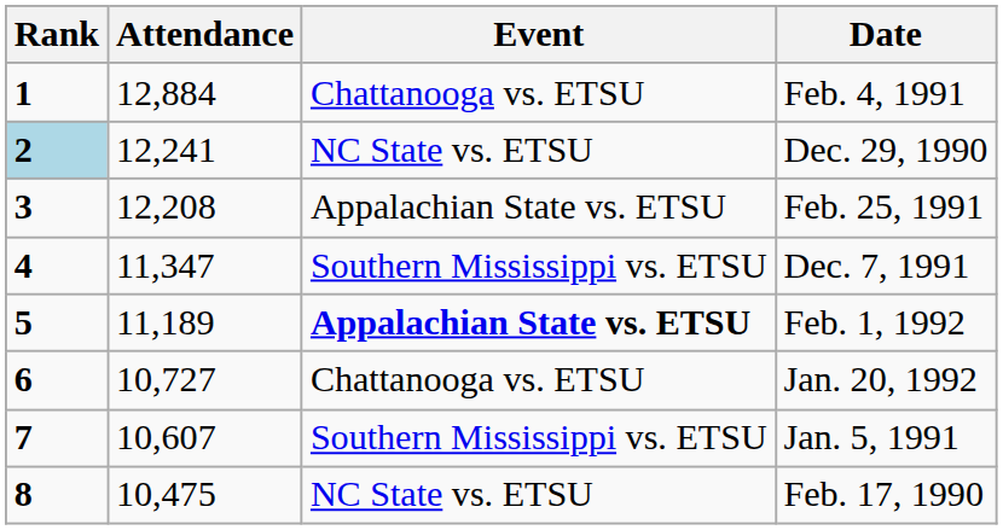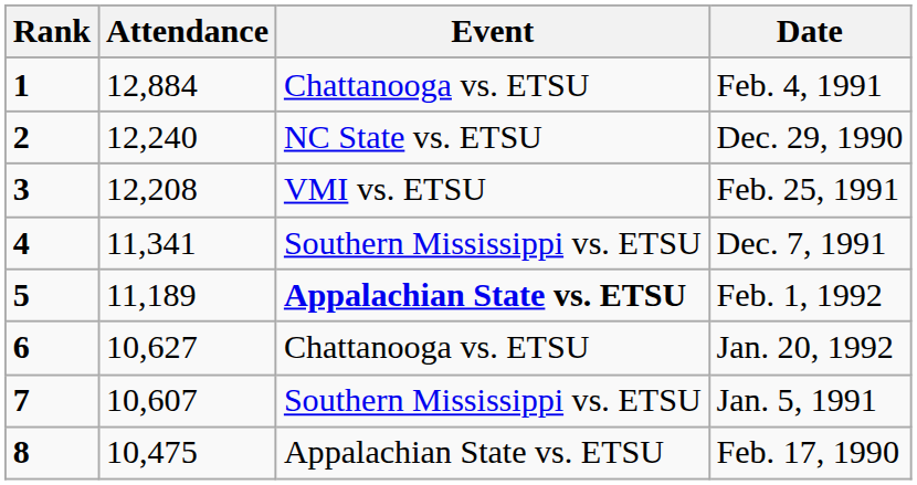 <table class="wikitable">
 <tr>
 <th>Rank</th>
 <th>Attendance</th>
 <th>Event</th>
 <th>Date</th>
 </tr>
 <tr>
 <td><strong>1</strong></td>
 <td>12,884</td>
 <td><a href='#'>Chattanooga</a> vs. ETSU</td>
 <td>Feb. 4, 1991</td>
 </tr>
 <tr>
-<td style="background: lightblue;"><strong>2</strong></td>
-<td>12,241</td>
+<td><strong>2</strong></td>
+<td>12,240</td>
 <td><a href='#'>NC State</a> vs. ETSU</td>
 <td>Dec. 29, 1990</td>
 </tr>
 <tr>
 <td><strong>3</strong></td>
 <td>12,208</td>
-<td>Appalachian State vs. ETSU</td>
+<td><a href='#'>VMI</a> vs. ETSU</td>
 <td>Feb. 25, 1991</td>
 </tr>
 <tr>
 <td><strong>4</strong></td>
-<td>11,347</td>
+<td>11,341</td>
 <td><a href='#'>Southern Mississippi</a> vs. ETSU</td>
 <td>Dec. 7, 1991</td>
 </tr>
 <tr>
 <td><strong>5</strong></td>
 <td>11,189</td>
 <td><strong><a href='#'>Appalachian State</a> vs. ETSU</strong></td>
 <td>Feb. 1, 1992</td>
 </tr>
 <tr>
 <td><strong>6</strong></td>
-<td>10,727</td>
+<td>10,627</td>
 <td>Chattanooga vs. ETSU</td>
 <td>Jan. 20, 1992</td>
 </tr>
 <tr>
 <td><strong>7</strong></td>
 <td>10,607</td>
 <td><a href='#'>Southern Mississippi</a> vs. ETSU</td>
 <td>Jan. 5, 1991</td>
 </tr>
 <tr>
 <td><strong>8</strong></td>
 <td>10,475</td>
-<td><a href='#'>NC State</a> vs. ETSU</td>
+<td>Appalachian State vs. ETSU</td>
 <td>Feb. 17, 1990</td>
 </tr>
 </table>
